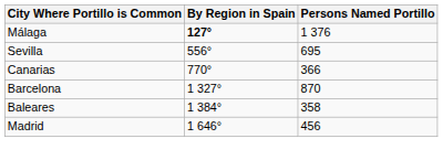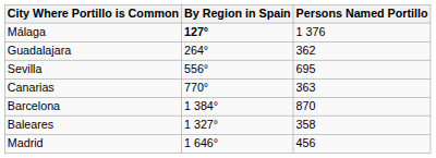 <table class="wikitable">
 <tr>
 <th>City Where Portillo is Common</th>
 <th>By Region in Spain</th>
 <th>Persons Named Portillo</th>
 </tr>
 <tr>
 <td>Málaga</td>
 <td><strong>127°</strong></td>
 <td>1 376</td>
 </tr>
 <tr>
+<td>Guadalajara</td>
+<td>264°</td>
+<td>362</td>
+</tr>
+<tr>
 <td>Sevilla</td>
 <td>556°</td>
 <td>695</td>
 </tr>
 <tr>
 <td>Canarias</td>
 <td>770°</td>
-<td>366</td>
+<td>363</td>
 </tr>
 <tr>
 <td>Barcelona</td>
-<td>1 327°</td>
+<td>1 384°</td>
 <td>870</td>
 </tr>
 <tr>
 <td>Baleares</td>
-<td>1 384°</td>
+<td>1 327°</td>
 <td>358</td>
 </tr>
 <tr>
 <td>Madrid</td>
 <td>1 646°</td>
 <td>456</td>
 </tr>
 </table>
